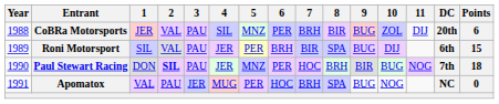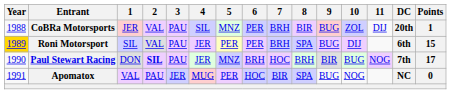 <table class="wikitable" style="text-align:center; font-size:85%">
 <tr>
 <th>Year</th>
 <th>Entrant</th>
 <th>1</th>
 <th>2</th>
 <th>3</th>
 <th>4</th>
 <th>5</th>
 <th>6</th>
 <th>7</th>
 <th>8</th>
 <th>9</th>
 <th>10</th>
 <th>11</th>
 <th>DC</th>
 <th>Points</th>
 </tr>
 <tr>
 <td><a href='#'>1988</a></td>
 <th nowrap>CoBRa Motorsports</th>
 <td style="background:#FFCFCF;"><a href='#'>JER</a><br></td>
 <td style="background:#EFCFFF;"><a href='#'>VAL</a><br></td>
 <td style="background:#EFCFFF;"><a href='#'>PAU</a><br></td>
 <td style="background:#CFCFFF;"><a href='#'>SIL</a><br></td>
 <td style="background:#DFFFDF;"><a href='#'>MNZ</a><br></td>
 <td style="background:#CFCFFF;"><a href='#'>PER</a><br></td>
 <td style="background:#CFCFFF;"><a href='#'>BRH</a><br></td>
 <td style="background:#EFCFFF;"><a href='#'>BIR</a><br></td>
 <td style="background:#FFCFCF;"><a href='#'>BUG</a><br></td>
 <td style="background:#CFCFFF;"><a href='#'>ZOL</a><br></td>
 <td><a href='#'>DIJ</a><br></td>
 <th>20th</th>
-<th>6</th>
+<th>1</th>
 </tr>
 <tr>
-<td><a href='#'>1989</a></td>
+<td style="background: gold;"><a href='#'>1989</a></td>
 <th nowrap>Roni Motorsport</th>
 <td style="background:#CFCFFF;"><a href='#'>SIL</a><br></td>
 <td style="background:#DFDFDF;"><a href='#'>VAL</a><br></td>
 <td style="background:#EFCFFF;"><a href='#'>PAU</a><br></td>
 <td style="background:#EFCFFF;"><a href='#'>JER</a><br></td>
 <td style="background:#FFFFBF;"><a href='#'>PER</a><br></td>
-<td style="background:#EFCFFF;"><a href='#'>BRH</a><br></td>
-<td style="background:#CFCFFF;"><a href='#'>BIR</a><br></td>
+<td style="background:#EFCFFF;"><a href='#'>PER</a><br></td>
+<td style="background:#CFCFFF;"><a href='#'>BRH</a><br></td>
 <td style="background:#CFCFFF;"><a href='#'>SPA</a><br></td>
 <td style="background:#EFCFFF;"><a href='#'>BUG</a><br></td>
 <td style="background:#EFCFFF;"><a href='#'>DIJ</a><br></td>
 <td></td>
 <th>6th</th>
 <th>15</th>
 </tr>
 <tr>
 <td><a href='#'>1990</a></td>
 <th nowrap><a href='#'>Paul Stewart Racing</a></th>
 <td style="background:#DFDFDF;"><a href='#'>DON</a><br></td>
 <td style="background:#EFCFFF;"><strong><a href='#'>SIL</a><br></strong></td>
 <td style="background:#EFCFFF;"><a href='#'>PAU</a><br></td>
 <td style="background:#DFFFDF;"><a href='#'>JER</a><br></td>
 <td style="background:#CFCFFF;"><a href='#'>MNZ</a><br></td>
-<td style="background:#EFCFFF;"><a href='#'>PER</a><br></td>
+<td style="background:#EFCFFF;"><a href='#'>BRH</a><br></td>
 <td style="background:#EFCFFF;"><a href='#'>HOC</a><br></td>
 <td style="background:#DFFFDF;"><a href='#'>BRH</a><br></td>
 <td style="background:#DFDFDF;"><a href='#'>BIR</a><br></td>
 <td style="background:#DFFFDF;"><a href='#'>BUG</a><br></td>
 <td style="background:#EFCFFF;"><a href='#'>NOG</a><br></td>
 <th>7th</th>
-<th>18</th>
+<th>17</th>
 </tr>
 <tr>
 <td><a href='#'>1991</a></td>
 <th nowrap>Apomatox</th>
 <td style="background:#EFCFFF;"><a href='#'>VAL</a><br></td>
 <td style="background:#EFCFFF;"><a href='#'>PAU</a><br></td>
 <td style="background:#CFCFFF;"><a href='#'>JER</a><br></td>
 <td style="background:#FFCFCF;"><a href='#'>MUG</a><br></td>
 <td style="background:#EFCFFF;"><a href='#'>PER</a><br></td>
 <td style="background:#CFCFFF;"><a href='#'>HOC</a><br></td>
-<td style="background:#CFCFFF;"><a href='#'>BRH</a><br></td>
+<td style="background:#CFCFFF;"><a href='#'>BIR</a><br></td>
 <td style="background:#CFCFFF;"><a href='#'>SPA</a><br></td>
 <td><a href='#'>BUG</a></td>
 <td><a href='#'>NOG</a></td>
 <td></td>
 <th>NC</th>
 <th>0</th>
 </tr>
 <tr>
 <th colspan="15"></th>
 </tr>
 </table>
